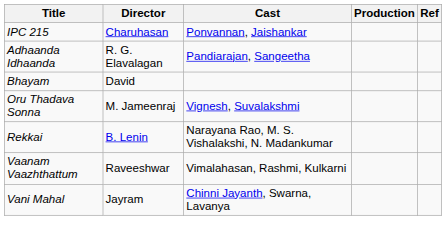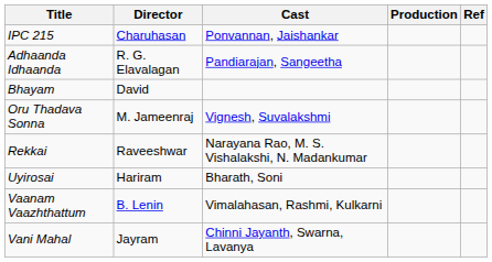 <table class="wikitable">
 <tr>
 <th>Title</th>
 <th>Director</th>
 <th>Cast</th>
 <th>Production</th>
 <th>Ref</th>
 </tr>
 <tr>
 <td><em>IPC 215</em></td>
 <td><a href='#'>Charuhasan</a></td>
 <td><a href='#'>Ponvannan</a>, <a href='#'>Jaishankar</a></td>
 <td></td>
 <td></td>
 </tr>
 <tr>
 <td><em>Adhaanda Idhaanda</em></td>
 <td>R. G. Elavalagan</td>
 <td><a href='#'>Pandiarajan</a>, <a href='#'>Sangeetha</a></td>
 <td></td>
 <td></td>
 </tr>
 <tr>
 <td><em>Bhayam</em></td>
 <td>David</td>
 <td></td>
 <td></td>
 <td></td>
 </tr>
 <tr>
 <td><em>Oru Thadava Sonna</em></td>
 <td>M. Jameenraj</td>
 <td><a href='#'>Vignesh</a>, <a href='#'>Suvalakshmi</a></td>
 <td></td>
 <td></td>
 </tr>
 <tr>
 <td><em>Rekkai</em></td>
-<td><a href='#'>B. Lenin</a></td>
+<td>Raveeshwar</td>
 <td>Narayana Rao, M. S. Vishalakshi, N. Madankumar</td>
 <td></td>
 <td></td>
 </tr>
 <tr>
+<td><em>Uyirosai</em></td>
+<td>Hariram</td>
+<td>Bharath, Soni</td>
+<td></td>
+<td></td>
+</tr>
+<tr>
 <td><em>Vaanam Vaazhthattum</em></td>
-<td>Raveeshwar</td>
+<td><a href='#'>B. Lenin</a></td>
 <td>Vimalahasan, Rashmi, Kulkarni</td>
 <td></td>
 <td></td>
 </tr>
 <tr>
 <td><em>Vani Mahal</em></td>
 <td>Jayram</td>
 <td><a href='#'>Chinni Jayanth</a>, Swarna, Lavanya</td>
 <td></td>
 <td></td>
 </tr>
 </table>
